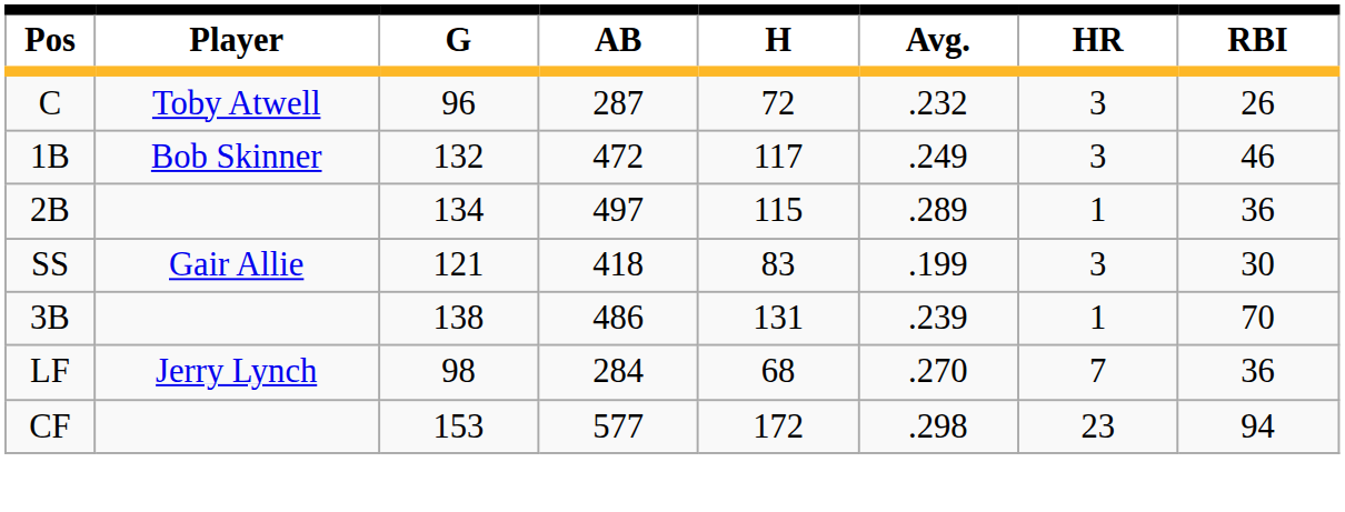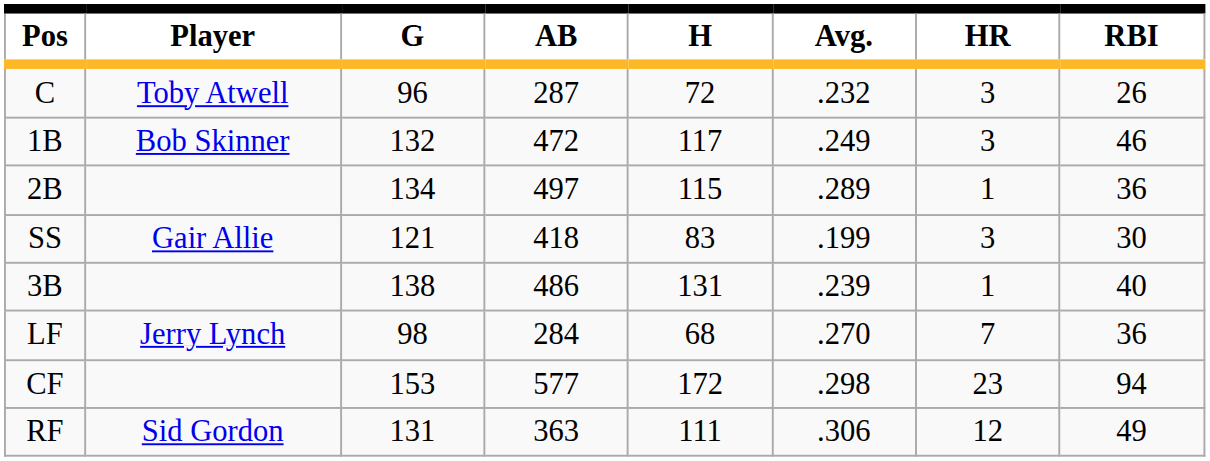 <table class="wikitable sortable">
 <tr>
 <th style="background:#FFFFFF; border-top:#000000 5px solid; border-bottom:#FDB827 5px solid;" width="5%">Pos</th>
 <th style="background:#FFFFFF; border-top:#000000 5px solid; border-bottom:#FDB827 5px solid;" width="16%">Player</th>
 <th style="background:#FFFFFF; border-top:#000000 5px solid; border-bottom:#FDB827 5px solid;" width="9%">G</th>
 <th style="background:#FFFFFF; border-top:#000000 5px solid; border-bottom:#FDB827 5px solid;" width="9%">AB</th>
 <th style="background:#FFFFFF; border-top:#000000 5px solid; border-bottom:#FDB827 5px solid;" width="9%">H</th>
 <th style="background:#FFFFFF; border-top:#000000 5px solid; border-bottom:#FDB827 5px solid;" width="9%">Avg.</th>
 <th style="background:#FFFFFF; border-top:#000000 5px solid; border-bottom:#FDB827 5px solid;" width="9%">HR</th>
 <th style="background:#FFFFFF; border-top:#000000 5px solid; border-bottom:#FDB827 5px solid;" width="9%">RBI</th>
 </tr>
 <tr align="center">
 <td>C</td>
 <td><a href='#'>Toby Atwell</a></td>
 <td>96</td>
 <td>287</td>
 <td>72</td>
 <td>.232</td>
 <td>3</td>
 <td>26</td>
 </tr>
 <tr align=center>
 <td>1B</td>
 <td><a href='#'>Bob Skinner</a></td>
 <td>132</td>
 <td>472</td>
 <td>117</td>
 <td>.249</td>
 <td>3</td>
 <td>46</td>
 </tr>
 <tr align=center>
 <td>2B</td>
 <td></td>
 <td>134</td>
 <td>497</td>
 <td>115</td>
 <td>.289</td>
 <td>1</td>
 <td>36</td>
 </tr>
 <tr align="center">
 <td>SS</td>
 <td><a href='#'>Gair Allie</a></td>
 <td>121</td>
 <td>418</td>
 <td>83</td>
 <td>.199</td>
 <td>3</td>
 <td>30</td>
 </tr>
 <tr align=center>
 <td>3B</td>
 <td></td>
 <td>138</td>
 <td>486</td>
 <td>131</td>
 <td>.239</td>
 <td>1</td>
-<td>70</td>
+<td>40</td>
 </tr>
 <tr align="center">
 <td>LF</td>
 <td><a href='#'>Jerry Lynch</a></td>
 <td>98</td>
 <td>284</td>
 <td>68</td>
 <td>.270</td>
 <td>7</td>
 <td>36</td>
 </tr>
 <tr align=center>
 <td>CF</td>
 <td></td>
 <td>153</td>
 <td>577</td>
 <td>172</td>
 <td>.298</td>
 <td>23</td>
 <td>94</td>
 </tr>
+<tr align="center">
+<td>RF</td>
+<td><a href='#'>Sid Gordon</a></td>
+<td>131</td>
+<td>363</td>
+<td>111</td>
+<td>.306</td>
+<td>12</td>
+<td>49</td>
+</tr>
 </table>
